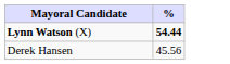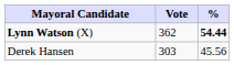 <table class="wikitable">
 <tr>
 <th style="background:#ddf; width:200px;">Mayoral Candidate</th>
+<th style="background:#ddf; width:50px;">Vote</th>
 <th style="background:#ddf; width:30px;">%</th>
 </tr>
 <tr>
 <td><strong>Lynn Watson</strong> (X)</td>
+<td>362</td>
 <td><strong>54.44</strong></td>
 </tr>
 <tr>
 <td>Derek Hansen</td>
+<td>303</td>
 <td>45.56</td>
 </tr>
 </table>
